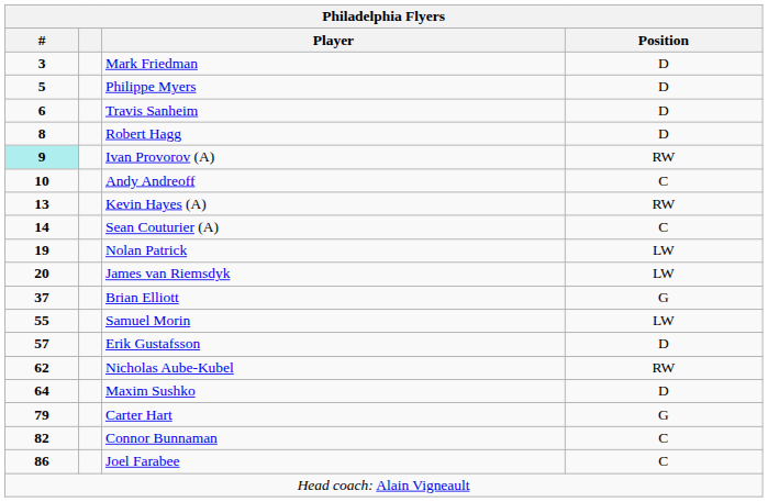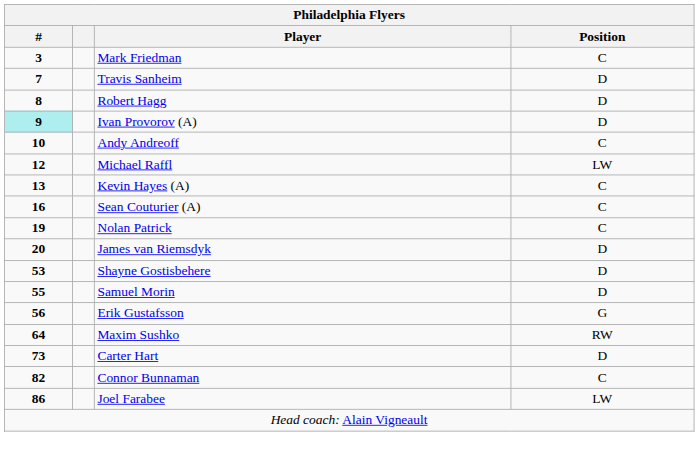 <table class="wikitable" style="width:65%; text-align:center;">
 <tr>
 <th colspan=4>Philadelphia Flyers</th>
 </tr>
 <tr>
 <th>#</th>
 <th></th>
 <th>Player</th>
 <th>Position</th>
 </tr>
 <tr>
 <td><strong>3</strong></td>
 <td align=center></td>
 <td align=left><a href='#'>Mark Friedman</a></td>
-<td>D</td>
+<td>C</td>
 </tr>
 <tr>
-<td><strong>5</strong></td>
-<td align=center></td>
-<td align=left><a href='#'>Philippe Myers</a></td>
-<td>D</td>
-</tr>
-<tr>
-<td><strong>6</strong></td>
+<td><strong>7</strong></td>
 <td align=center></td>
 <td align=left><a href='#'>Travis Sanheim</a></td>
 <td>D</td>
 </tr>
 <tr>
 <td><strong>8</strong></td>
 <td align=center></td>
 <td align=left><a href='#'>Robert Hagg</a></td>
 <td>D</td>
 </tr>
 <tr>
 <td style="background: paleturquoise;"><strong>9</strong></td>
 <td align=center></td>
 <td align=left><a href='#'>Ivan Provorov</a> (A)</td>
-<td>RW</td>
+<td>D</td>
 </tr>
 <tr>
 <td><strong>10</strong></td>
 <td align=center></td>
 <td align=left><a href='#'>Andy Andreoff</a></td>
 <td>C</td>
 </tr>
 <tr>
+<td><strong>12</strong></td>
+<td align=center></td>
+<td align=left><a href='#'>Michael Raffl</a></td>
+<td>LW</td>
+</tr>
+<tr>
 <td><strong>13</strong></td>
 <td align=center></td>
 <td align=left><a href='#'>Kevin Hayes</a> (A)</td>
-<td>RW</td>
+<td>C</td>
 </tr>
 <tr>
-<td><strong>14</strong></td>
+<td><strong>16</strong></td>
 <td align=center></td>
 <td align=left><a href='#'>Sean Couturier</a> (A)</td>
 <td>C</td>
 </tr>
 <tr>
 <td><strong>19</strong></td>
 <td align=center></td>
 <td align=left><a href='#'>Nolan Patrick</a></td>
-<td>LW</td>
+<td>C</td>
 </tr>
 <tr>
 <td><strong>20</strong></td>
 <td align=center></td>
 <td align=left><a href='#'>James van Riemsdyk</a></td>
-<td>LW</td>
+<td>D</td>
 </tr>
 <tr>
-<td><strong>37</strong></td>
+<td><strong>53</strong></td>
 <td align=center></td>
-<td align=left><a href='#'>Brian Elliott</a></td>
-<td>G</td>
+<td align=left><a href='#'>Shayne Gostisbehere</a></td>
+<td>D</td>
 </tr>
 <tr>
 <td><strong>55</strong></td>
 <td align=center></td>
 <td align=left><a href='#'>Samuel Morin</a></td>
-<td>LW</td>
-</tr>
-<tr>
-<td><strong>57</strong></td>
-<td align=center></td>
-<td align=left><a href='#'>Erik Gustafsson</a></td>
 <td>D</td>
 </tr>
 <tr>
-<td><strong>62</strong></td>
+<td><strong>56</strong></td>
 <td align=center></td>
-<td align=left><a href='#'>Nicholas Aube-Kubel</a></td>
-<td>RW</td>
+<td align=left><a href='#'>Erik Gustafsson</a></td>
+<td>G</td>
 </tr>
 <tr>
 <td><strong>64</strong></td>
 <td align=center></td>
 <td align=left><a href='#'>Maxim Sushko</a></td>
-<td>D</td>
+<td>RW</td>
 </tr>
 <tr>
-<td><strong>79</strong></td>
+<td><strong>73</strong></td>
 <td align=center></td>
 <td align=left><a href='#'>Carter Hart</a></td>
-<td>G</td>
+<td>D</td>
 </tr>
 <tr>
 <td><strong>82</strong></td>
 <td align=center></td>
 <td align=left><a href='#'>Connor Bunnaman</a></td>
 <td>C</td>
 </tr>
 <tr>
 <td><strong>86</strong></td>
 <td align=center></td>
 <td align=left><a href='#'>Joel Farabee</a></td>
-<td>C</td>
+<td>LW</td>
 </tr>
 <tr>
 <td colspan=4><em>Head coach:</em>  <a href='#'>Alain Vigneault</a></td>
 </tr>
 </table>
